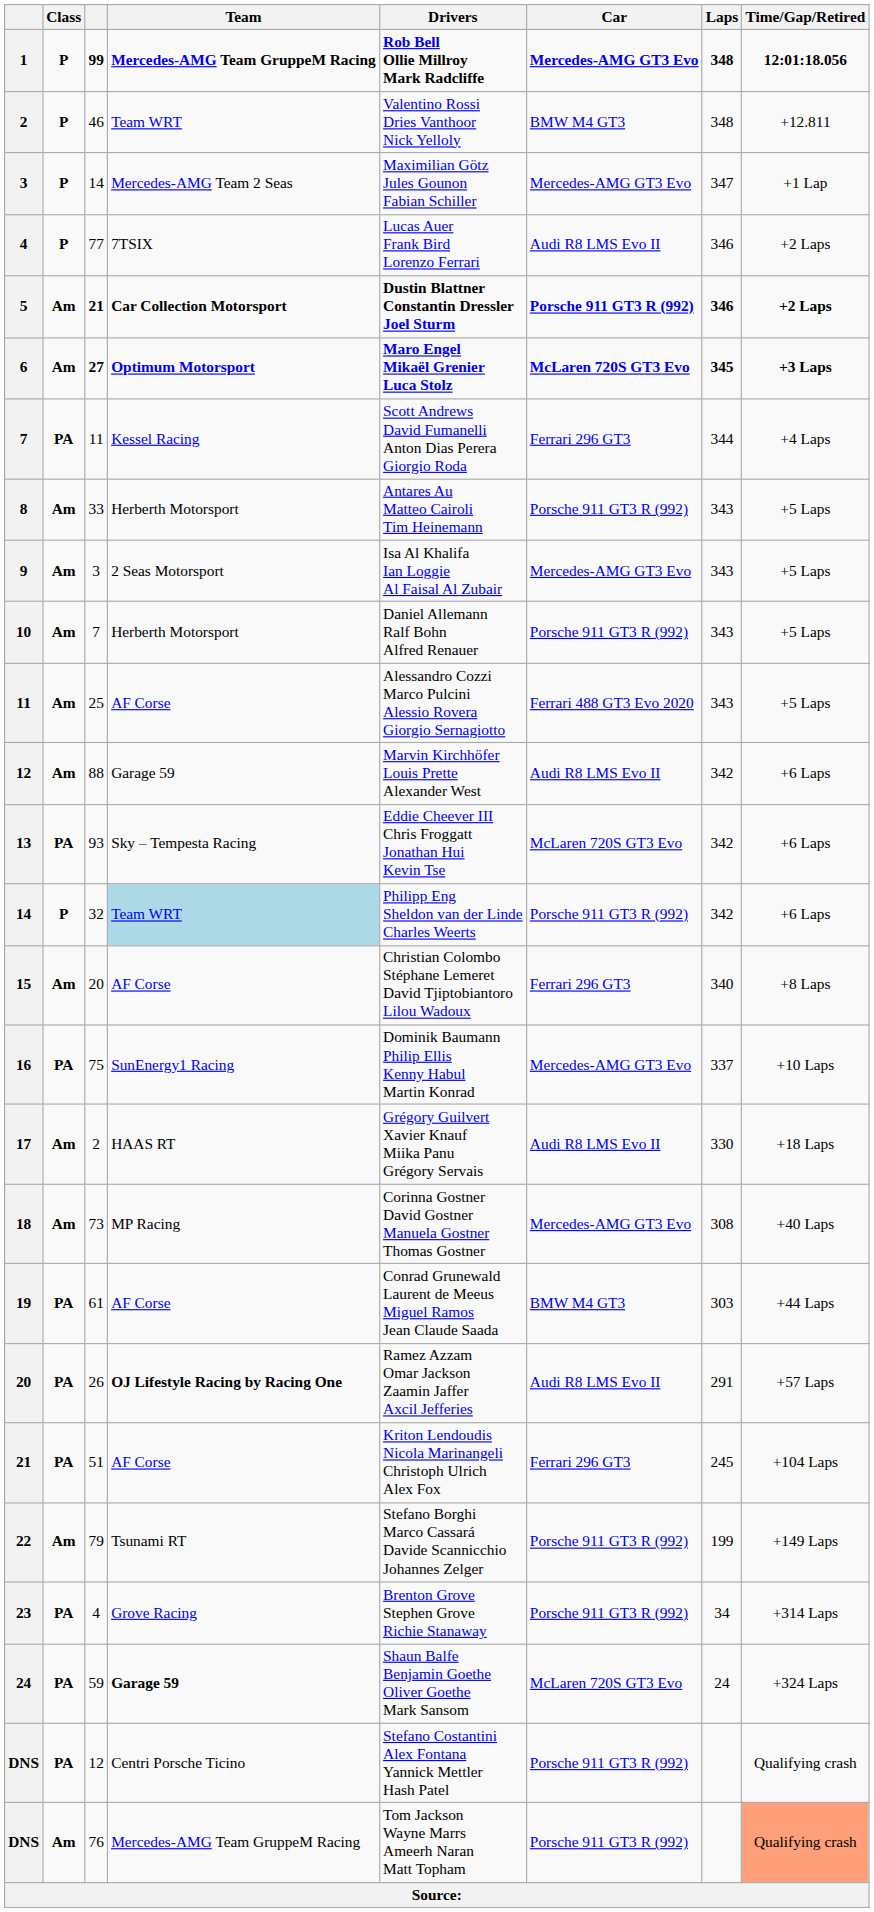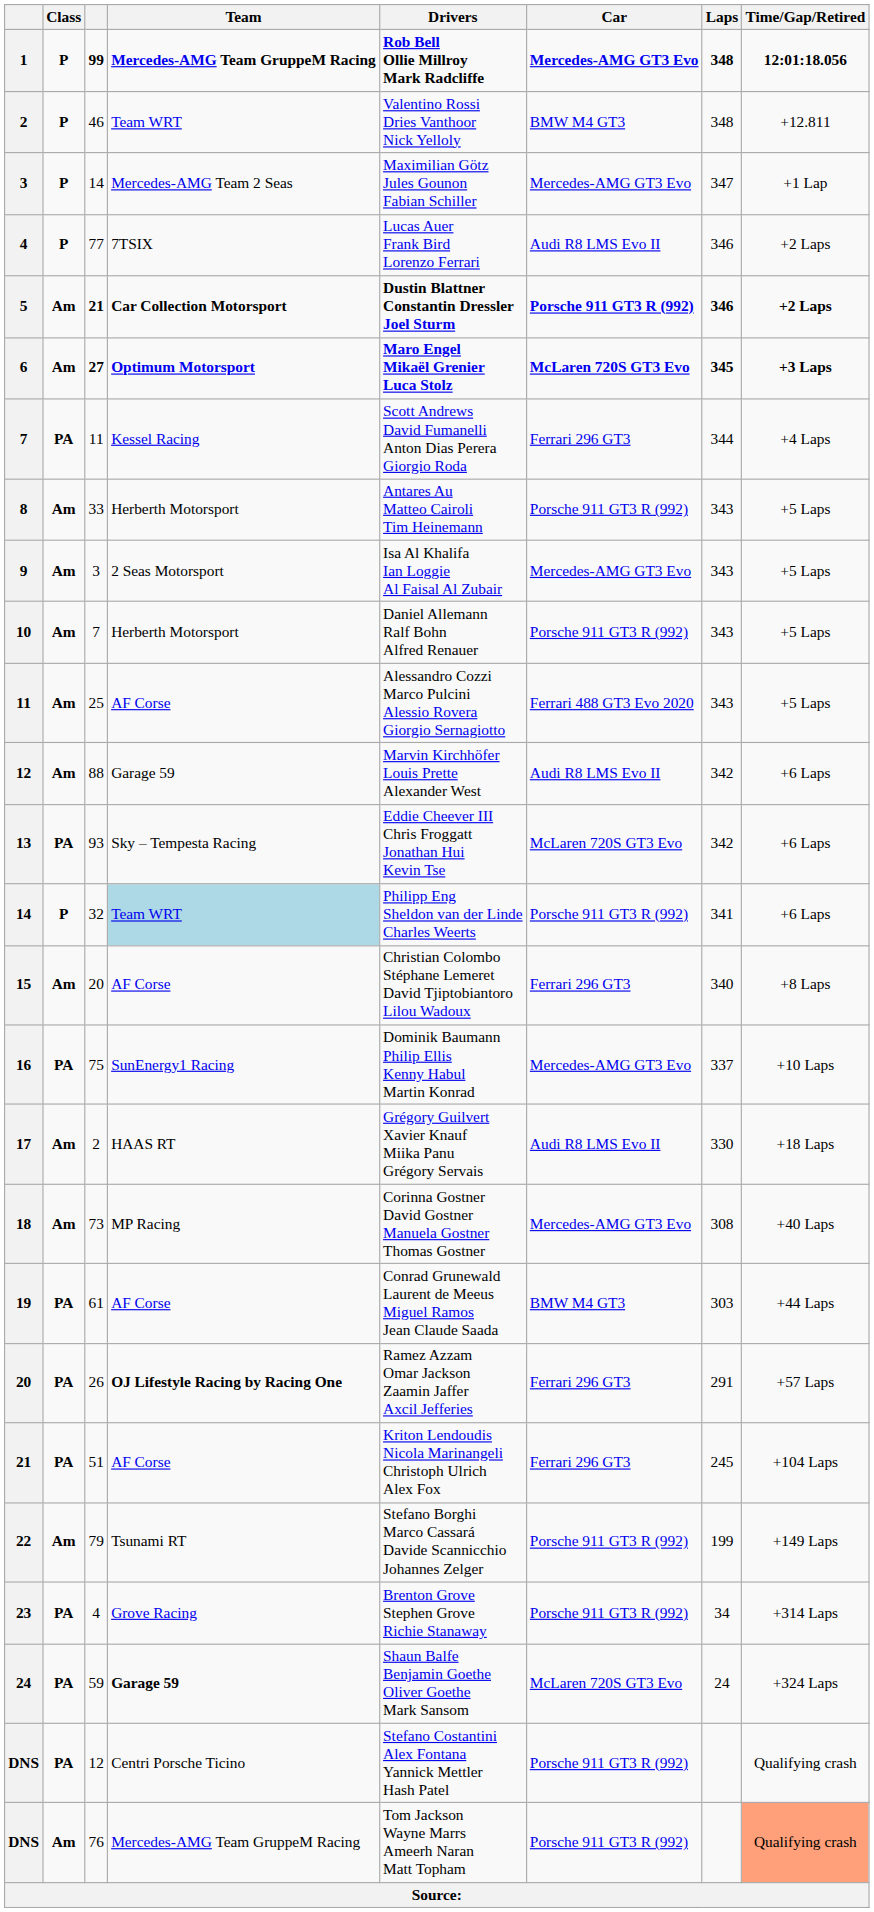 <table class="wikitable" style="font-size: 85%;">
 <tr>
 <th></th>
 <th>Class</th>
 <th></th>
 <th>Team</th>
 <th>Drivers</th>
 <th>Car</th>
 <th>Laps</th>
 <th>Time/Gap/Retired</th>
 </tr>
 <tr>
 <th><strong>1</strong></th>
 <td align="center"><strong><span>P</span></strong></td>
 <td align="center"><strong>99</strong></td>
 <td><strong> <a href='#'>Mercedes-AMG</a> Team GruppeM Racing</strong></td>
 <td><strong> <a href='#'>Rob Bell</a><br> Ollie Millroy<br> Mark Radcliffe</strong></td>
 <td><strong><a href='#'>Mercedes-AMG GT3 Evo</a></strong></td>
 <td align="center"><strong>348</strong></td>
 <td align="center"><strong>12:01:18.056</strong></td>
 </tr>
 <tr>
 <th>2</th>
 <td align="center"><strong><span>P</span></strong></td>
 <td align="center">46</td>
 <td> <a href='#'>Team WRT</a></td>
 <td> <a href='#'>Valentino Rossi</a><br> <a href='#'>Dries Vanthoor</a><br> <a href='#'>Nick Yelloly</a></td>
 <td><a href='#'>BMW M4 GT3</a></td>
 <td align="center">348</td>
 <td align="center">+12.811</td>
 </tr>
 <tr>
 <th>3</th>
 <td align="center"><strong><span>P</span></strong></td>
 <td align="center">14</td>
 <td> <a href='#'>Mercedes-AMG</a> Team 2 Seas</td>
 <td> <a href='#'>Maximilian Götz</a><br> <a href='#'>Jules Gounon</a><br> <a href='#'>Fabian Schiller</a></td>
 <td><a href='#'>Mercedes-AMG GT3 Evo</a></td>
 <td align="center">347</td>
 <td align="center">+1 Lap</td>
 </tr>
 <tr>
 <th>4</th>
 <td align="center"><strong><span>P</span></strong></td>
 <td align="center">77</td>
 <td> 7TSIX</td>
 <td> <a href='#'>Lucas Auer</a><br> <a href='#'>Frank Bird</a><br> <a href='#'>Lorenzo Ferrari</a></td>
 <td><a href='#'>Audi R8 LMS Evo II</a></td>
 <td align="center">346</td>
 <td align="center">+2 Laps</td>
 </tr>
 <tr>
 <th>5</th>
 <td align="center"><strong><span>Am</span></strong></td>
 <td align="center"><strong>21</strong></td>
 <td><strong> Car Collection Motorsport</strong></td>
 <td><strong> Dustin Blattner<br> Constantin Dressler<br> <a href='#'>Joel Sturm</a></strong></td>
 <td><strong><a href='#'>Porsche 911 GT3 R (992)</a></strong></td>
 <td align="center"><strong>346</strong></td>
 <td align="center"><strong>+2 Laps</strong></td>
 </tr>
 <tr>
 <th>6</th>
 <td align="center"><strong><span>Am</span></strong></td>
 <td align="center"><strong>27</strong></td>
 <td><strong> <a href='#'>Optimum Motorsport</a></strong></td>
 <td><strong> <a href='#'>Maro Engel</a><br> <a href='#'>Mikaël Grenier</a><br> <a href='#'>Luca Stolz</a></strong></td>
 <td><strong><a href='#'>McLaren 720S GT3 Evo</a></strong></td>
 <td align="center"><strong>345</strong></td>
 <td align="center"><strong>+3 Laps</strong></td>
 </tr>
 <tr>
 <th>7</th>
 <td align="center"><strong><span>PA</span></strong></td>
 <td align="center">11</td>
 <td> <a href='#'>Kessel Racing</a></td>
 <td> <a href='#'>Scott Andrews</a><br> <a href='#'>David Fumanelli</a><br> Anton Dias Perera<br> <a href='#'>Giorgio Roda</a></td>
 <td><a href='#'>Ferrari 296 GT3</a></td>
 <td align="center">344</td>
 <td align="center">+4 Laps</td>
 </tr>
 <tr>
 <th>8</th>
 <td align="center"><strong><span>Am</span></strong></td>
 <td align="center">33</td>
 <td> Herberth Motorsport</td>
 <td> <a href='#'>Antares Au</a><br> <a href='#'>Matteo Cairoli</a><br> <a href='#'>Tim Heinemann</a></td>
 <td><a href='#'>Porsche 911 GT3 R (992)</a></td>
 <td align="center">343</td>
 <td align="center">+5 Laps</td>
 </tr>
 <tr>
 <th>9</th>
 <td align="center"><strong><span>Am</span></strong></td>
 <td align="center">3</td>
 <td> 2 Seas Motorsport</td>
 <td> Isa Al Khalifa<br> <a href='#'>Ian Loggie</a><br> <a href='#'>Al Faisal Al Zubair</a></td>
 <td><a href='#'>Mercedes-AMG GT3 Evo</a></td>
 <td align="center">343</td>
 <td align="center">+5 Laps</td>
 </tr>
 <tr>
 <th>10</th>
 <td align="center"><strong><span>Am</span></strong></td>
 <td align="center">7</td>
 <td> Herberth Motorsport</td>
 <td> Daniel Allemann<br> Ralf Bohn<br> Alfred Renauer</td>
 <td><a href='#'>Porsche 911 GT3 R (992)</a></td>
 <td align="center">343</td>
 <td align="center">+5 Laps</td>
 </tr>
 <tr>
 <th>11</th>
 <td align="center"><strong><span>Am</span></strong></td>
 <td align="center">25</td>
 <td> <a href='#'>AF Corse</a></td>
 <td> Alessandro Cozzi<br> Marco Pulcini<br> <a href='#'>Alessio Rovera</a><br> <a href='#'>Giorgio Sernagiotto</a></td>
 <td><a href='#'>Ferrari 488 GT3 Evo 2020</a></td>
 <td align="center">343</td>
 <td align="center">+5 Laps</td>
 </tr>
 <tr>
 <th>12</th>
 <td align="center"><strong><span>Am</span></strong></td>
 <td align="center">88</td>
 <td> Garage 59</td>
 <td> <a href='#'>Marvin Kirchhöfer</a><br> <a href='#'>Louis Prette</a><br> Alexander West</td>
 <td><a href='#'>Audi R8 LMS Evo II</a></td>
 <td align="center">342</td>
 <td align="center">+6 Laps</td>
 </tr>
 <tr>
 <th>13</th>
 <td align="center"><strong><span>PA</span></strong></td>
 <td align="center">93</td>
 <td> Sky – Tempesta Racing</td>
 <td> <a href='#'>Eddie Cheever III</a><br> Chris Froggatt<br> <a href='#'>Jonathan Hui</a><br> <a href='#'>Kevin Tse</a></td>
 <td><a href='#'>McLaren 720S GT3 Evo</a></td>
 <td align="center">342</td>
 <td align="center">+6 Laps</td>
 </tr>
 <tr>
 <th>14</th>
 <td align="center"><strong><span>P</span></strong></td>
 <td align="center">32</td>
 <td style="background: lightblue;"> <a href='#'>Team WRT</a></td>
 <td> <a href='#'>Philipp Eng</a><br> <a href='#'>Sheldon van der Linde</a><br> <a href='#'>Charles Weerts</a></td>
 <td><a href='#'>Porsche 911 GT3 R (992)</a></td>
-<td align="center">342</td>
+<td align="center">341</td>
 <td align="center">+6 Laps</td>
 </tr>
 <tr>
 <th>15</th>
 <td align="center"><strong><span>Am</span></strong></td>
 <td align="center">20</td>
 <td> <a href='#'>AF Corse</a></td>
 <td> Christian Colombo<br> Stéphane Lemeret<br> David Tjiptobiantoro<br> <a href='#'>Lilou Wadoux</a></td>
 <td><a href='#'>Ferrari 296 GT3</a></td>
 <td align="center">340</td>
 <td align="center">+8 Laps</td>
 </tr>
 <tr>
 <th>16</th>
 <td align="center"><strong><span>PA</span></strong></td>
 <td align="center">75</td>
 <td> <a href='#'>SunEnergy1 Racing</a></td>
 <td> Dominik Baumann<br> <a href='#'>Philip Ellis</a><br> <a href='#'>Kenny Habul</a><br> Martin Konrad</td>
 <td><a href='#'>Mercedes-AMG GT3 Evo</a></td>
 <td align="center">337</td>
 <td align="center">+10 Laps</td>
 </tr>
 <tr>
 <th>17</th>
 <td align="center"><strong><span>Am</span></strong></td>
 <td align="center">2</td>
 <td> HAAS RT</td>
 <td> <a href='#'>Grégory Guilvert</a><br> Xavier Knauf<br> Miika Panu<br> Grégory Servais</td>
 <td><a href='#'>Audi R8 LMS Evo II</a></td>
 <td align="center">330</td>
 <td align="center">+18 Laps</td>
 </tr>
 <tr>
 <th>18</th>
 <td align="center"><strong><span>Am</span></strong></td>
 <td align="center">73</td>
 <td> MP Racing</td>
 <td> Corinna Gostner<br> David Gostner<br> <a href='#'>Manuela Gostner</a><br> Thomas Gostner</td>
 <td><a href='#'>Mercedes-AMG GT3 Evo</a></td>
 <td align="center">308</td>
 <td align="center">+40 Laps</td>
 </tr>
 <tr>
 <th>19</th>
 <td align="center"><strong><span>PA</span></strong></td>
 <td align="center">61</td>
 <td> <a href='#'>AF Corse</a></td>
 <td> Conrad Grunewald<br> Laurent de Meeus<br> <a href='#'>Miguel Ramos</a><br> Jean Claude Saada</td>
 <td><a href='#'>BMW M4 GT3</a></td>
 <td align="center">303</td>
 <td align="center">+44 Laps</td>
 </tr>
 <tr>
 <th>20</th>
 <td align="center"><strong><span>PA</span></strong></td>
 <td align="center">26</td>
 <td><strong> OJ Lifestyle Racing by Racing One</strong></td>
 <td> Ramez Azzam<br> Omar Jackson<br> Zaamin Jaffer<br> <a href='#'>Axcil Jefferies</a></td>
-<td><a href='#'>Audi R8 LMS Evo II</a></td>
+<td><a href='#'>Ferrari 296 GT3</a></td>
 <td align="center">291</td>
 <td align="center">+57 Laps</td>
 </tr>
 <tr>
 <th>21</th>
 <td align="center"><strong><span>PA</span></strong></td>
 <td align="center">51</td>
 <td> <a href='#'>AF Corse</a></td>
 <td> <a href='#'>Kriton Lendoudis</a><br> <a href='#'>Nicola Marinangeli</a><br> Christoph Ulrich<br> Alex Fox</td>
 <td><a href='#'>Ferrari 296 GT3</a></td>
 <td align="center">245</td>
 <td align="center">+104 Laps</td>
 </tr>
 <tr>
 <th>22</th>
 <td align="center"><strong><span>Am</span></strong></td>
 <td align="center">79</td>
 <td> Tsunami RT</td>
 <td> Stefano Borghi<br> Marco Cassará<br> Davide Scannicchio<br> Johannes Zelger</td>
 <td><a href='#'>Porsche 911 GT3 R (992)</a></td>
 <td align="center">199</td>
 <td align="center">+149 Laps</td>
 </tr>
 <tr>
 <th>23</th>
 <td align="center"><strong><span>PA</span></strong></td>
 <td align="center">4</td>
 <td> <a href='#'>Grove Racing</a></td>
 <td> <a href='#'>Brenton Grove</a><br> Stephen Grove<br> <a href='#'>Richie Stanaway</a></td>
 <td><a href='#'>Porsche 911 GT3 R (992)</a></td>
 <td align="center">34</td>
 <td align="center">+314 Laps</td>
 </tr>
 <tr>
 <th>24</th>
 <td align="center"><strong><span>PA</span></strong></td>
 <td align="center">59</td>
 <td><strong> Garage 59</strong></td>
 <td> <a href='#'>Shaun Balfe</a><br> <a href='#'>Benjamin Goethe</a><br> <a href='#'>Oliver Goethe</a><br> Mark Sansom</td>
 <td><a href='#'>McLaren 720S GT3 Evo</a></td>
 <td align="center">24</td>
 <td align="center">+324 Laps</td>
 </tr>
 <tr>
 <th>DNS</th>
 <td align="center"><strong><span>PA</span></strong></td>
 <td align="center">12</td>
 <td> Centri Porsche Ticino</td>
 <td> <a href='#'>Stefano Costantini</a><br> <a href='#'>Alex Fontana</a><br> Yannick Mettler<br> Hash Patel</td>
 <td><a href='#'>Porsche 911 GT3 R (992)</a></td>
 <td align="center"></td>
 <td align="center">Qualifying crash</td>
 </tr>
 <tr>
 <th>DNS</th>
 <td align="center"><strong><span>Am</span></strong></td>
 <td align="center">76</td>
 <td> <a href='#'>Mercedes-AMG</a> Team GruppeM Racing</td>
 <td> Tom Jackson<br> Wayne Marrs<br> Ameerh Naran<br> Matt Topham</td>
 <td><a href='#'>Porsche 911 GT3 R (992)</a></td>
 <td align="center"></td>
 <td align="center" style="background: lightsalmon;">Qualifying crash</td>
 </tr>
 <tr>
 <th colspan="8">Source:</th>
 </tr>
 </table>
